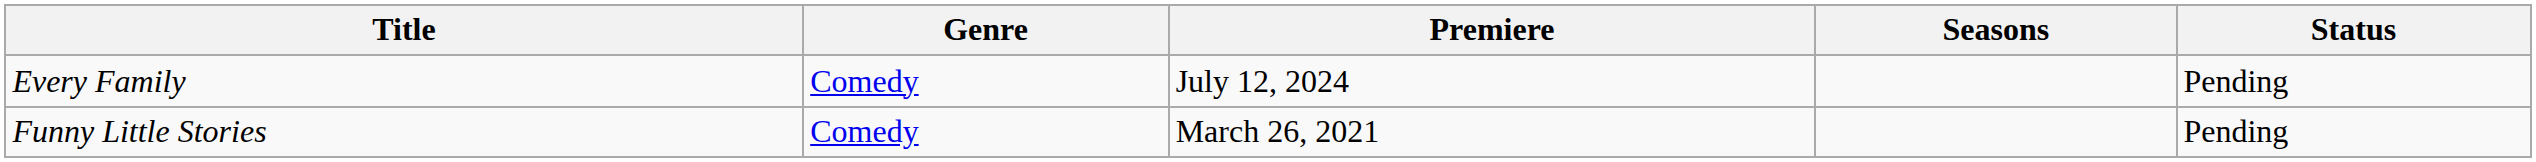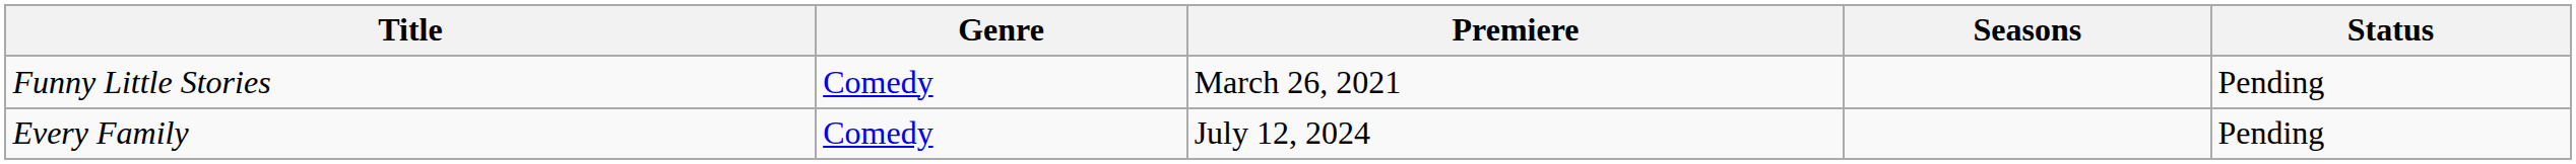 <table class="wikitable sortable" style="width:100%;">
 <tr>
 <th>Title</th>
 <th>Genre</th>
 <th>Premiere</th>
 <th>Seasons</th>
 <th>Status</th>
 </tr>
 <tr>
+<td><em>Funny Little Stories</em></td>
+<td><a href='#'>Comedy</a></td>
+<td>March 26, 2021</td>
+<td></td>
+<td>Pending</td>
+</tr>
+<tr>
 <td><em>Every Family</em></td>
 <td><a href='#'>Comedy</a></td>
 <td>July 12, 2024</td>
 <td></td>
 <td>Pending</td>
 </tr>
 <tr>
-<td><em>Funny Little Stories</em></td>
-<td><a href='#'>Comedy</a></td>
-<td>March 26, 2021</td>
-<td></td>
-<td>Pending</td>
-</tr>
-<tr>
 </tr>
 </table>
